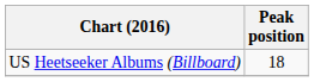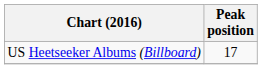 <table class="wikitable plainrowheaders sortable" style="text-align:left;">
 <tr>
 <th scope="col">Chart (2016)</th>
 <th scope="col">Peak<br>position</th>
 </tr>
 <tr>
 <td>US <a href='#'>Heetseeker Albums</a> <em>(<a href='#'>Billboard</a>)</em></td>
-<td align="center">18</td>
+<td align="center">17</td>
 </tr>
 <tr>
 </tr>
 </table>
